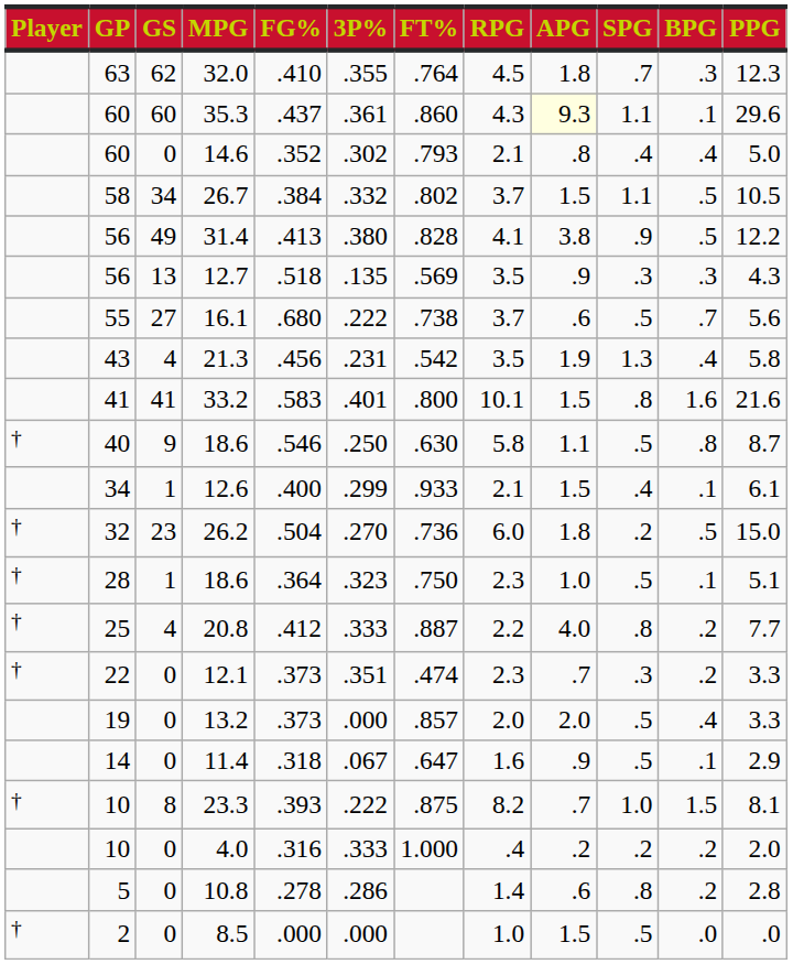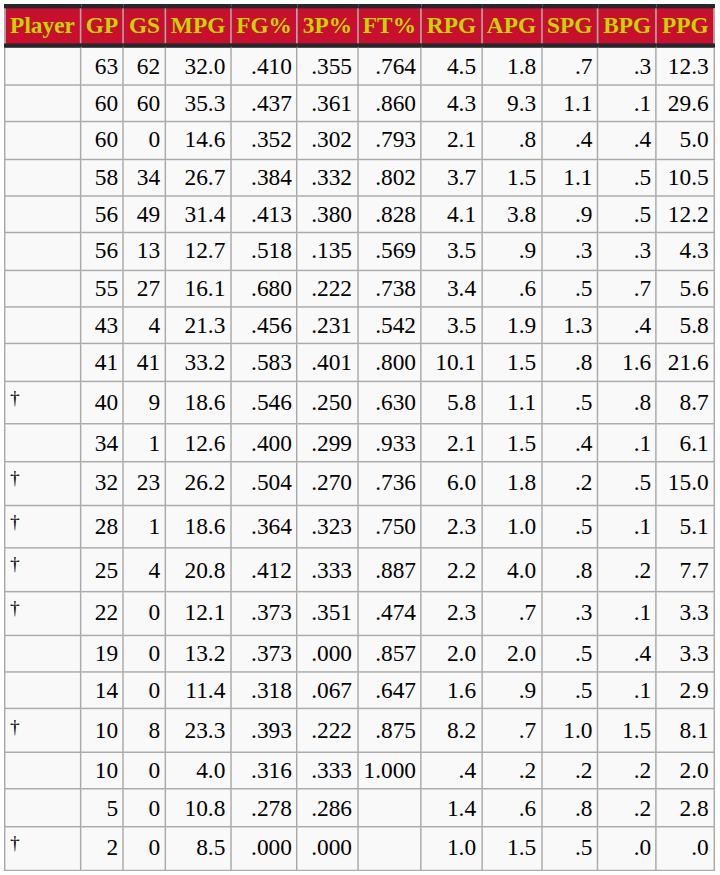 <table class="wikitable sortable" style="text-align:right;">
 <tr>
 <th style="background:#C8102E; color:#C4D600; border-top:#25282A 3px solid; border-bottom:#25282A 3px solid;">Player</th>
 <th style="background:#C8102E; color:#C4D600; border-top:#25282A 3px solid; border-bottom:#25282A 3px solid;">GP</th>
 <th style="background:#C8102E; color:#C4D600; border-top:#25282A 3px solid; border-bottom:#25282A 3px solid;">GS</th>
 <th style="background:#C8102E; color:#C4D600; border-top:#25282A 3px solid; border-bottom:#25282A 3px solid;">MPG</th>
 <th style="background:#C8102E; color:#C4D600; border-top:#25282A 3px solid; border-bottom:#25282A 3px solid;">FG%</th>
 <th style="background:#C8102E; color:#C4D600; border-top:#25282A 3px solid; border-bottom:#25282A 3px solid;">3P%</th>
 <th style="background:#C8102E; color:#C4D600; border-top:#25282A 3px solid; border-bottom:#25282A 3px solid;">FT%</th>
 <th style="background:#C8102E; color:#C4D600; border-top:#25282A 3px solid; border-bottom:#25282A 3px solid;">RPG</th>
 <th style="background:#C8102E; color:#C4D600; border-top:#25282A 3px solid; border-bottom:#25282A 3px solid;">APG</th>
 <th style="background:#C8102E; color:#C4D600; border-top:#25282A 3px solid; border-bottom:#25282A 3px solid;">SPG</th>
 <th style="background:#C8102E; color:#C4D600; border-top:#25282A 3px solid; border-bottom:#25282A 3px solid;">BPG</th>
 <th style="background:#C8102E; color:#C4D600; border-top:#25282A 3px solid; border-bottom:#25282A 3px solid;">PPG</th>
 </tr>
 <tr>
 <td style="text-align:left;"></td>
 <td>63</td>
 <td>62</td>
 <td>32.0</td>
 <td>.410</td>
 <td>.355</td>
 <td>.764</td>
 <td>4.5</td>
 <td>1.8</td>
 <td>.7</td>
 <td>.3</td>
 <td>12.3</td>
 </tr>
 <tr>
 <td style="text-align:left;"></td>
 <td>60</td>
 <td>60</td>
 <td>35.3</td>
 <td>.437</td>
 <td>.361</td>
 <td>.860</td>
 <td>4.3</td>
-<td style="background: lightyellow;">9.3</td>
+<td>9.3</td>
 <td>1.1</td>
 <td>.1</td>
 <td>29.6</td>
 </tr>
 <tr>
 <td style="text-align:left;"></td>
 <td>60</td>
 <td>0</td>
 <td>14.6</td>
 <td>.352</td>
 <td>.302</td>
 <td>.793</td>
 <td>2.1</td>
 <td>.8</td>
 <td>.4</td>
 <td>.4</td>
 <td>5.0</td>
 </tr>
 <tr>
 <td style="text-align:left;"></td>
 <td>58</td>
 <td>34</td>
 <td>26.7</td>
 <td>.384</td>
 <td>.332</td>
 <td>.802</td>
 <td>3.7</td>
 <td>1.5</td>
 <td>1.1</td>
 <td>.5</td>
 <td>10.5</td>
 </tr>
 <tr>
 <td style="text-align:left;"></td>
 <td>56</td>
 <td>49</td>
 <td>31.4</td>
 <td>.413</td>
 <td>.380</td>
 <td>.828</td>
 <td>4.1</td>
 <td>3.8</td>
 <td>.9</td>
 <td>.5</td>
 <td>12.2</td>
 </tr>
 <tr>
 <td style="text-align:left;"></td>
 <td>56</td>
 <td>13</td>
 <td>12.7</td>
 <td>.518</td>
 <td>.135</td>
 <td>.569</td>
 <td>3.5</td>
 <td>.9</td>
 <td>.3</td>
 <td>.3</td>
 <td>4.3</td>
 </tr>
 <tr>
 <td style="text-align:left;"></td>
 <td>55</td>
 <td>27</td>
 <td>16.1</td>
 <td>.680</td>
 <td>.222</td>
 <td>.738</td>
-<td>3.7</td>
+<td>3.4</td>
 <td>.6</td>
 <td>.5</td>
 <td>.7</td>
 <td>5.6</td>
 </tr>
 <tr>
 <td style="text-align:left;"></td>
 <td>43</td>
 <td>4</td>
 <td>21.3</td>
 <td>.456</td>
 <td>.231</td>
 <td>.542</td>
 <td>3.5</td>
 <td>1.9</td>
 <td>1.3</td>
 <td>.4</td>
 <td>5.8</td>
 </tr>
 <tr>
 <td style="text-align:left;"></td>
 <td>41</td>
 <td>41</td>
 <td>33.2</td>
 <td>.583</td>
 <td>.401</td>
 <td>.800</td>
 <td>10.1</td>
 <td>1.5</td>
 <td>.8</td>
 <td>1.6</td>
 <td>21.6</td>
 </tr>
 <tr>
 <td style="text-align:left;"><sup>†</sup></td>
 <td>40</td>
 <td>9</td>
 <td>18.6</td>
 <td>.546</td>
 <td>.250</td>
 <td>.630</td>
 <td>5.8</td>
 <td>1.1</td>
 <td>.5</td>
 <td>.8</td>
 <td>8.7</td>
 </tr>
 <tr>
 <td style="text-align:left;"></td>
 <td>34</td>
 <td>1</td>
 <td>12.6</td>
 <td>.400</td>
 <td>.299</td>
 <td>.933</td>
 <td>2.1</td>
 <td>1.5</td>
 <td>.4</td>
 <td>.1</td>
 <td>6.1</td>
 </tr>
 <tr>
 <td style="text-align:left;"><sup>†</sup></td>
 <td>32</td>
 <td>23</td>
 <td>26.2</td>
 <td>.504</td>
 <td>.270</td>
 <td>.736</td>
 <td>6.0</td>
 <td>1.8</td>
 <td>.2</td>
 <td>.5</td>
 <td>15.0</td>
 </tr>
 <tr>
 <td style="text-align:left;"><sup>†</sup></td>
 <td>28</td>
 <td>1</td>
 <td>18.6</td>
 <td>.364</td>
 <td>.323</td>
 <td>.750</td>
 <td>2.3</td>
 <td>1.0</td>
 <td>.5</td>
 <td>.1</td>
 <td>5.1</td>
 </tr>
 <tr>
 <td style="text-align:left;"><sup>†</sup></td>
 <td>25</td>
 <td>4</td>
 <td>20.8</td>
 <td>.412</td>
 <td>.333</td>
 <td>.887</td>
 <td>2.2</td>
 <td>4.0</td>
 <td>.8</td>
 <td>.2</td>
 <td>7.7</td>
 </tr>
 <tr>
 <td style="text-align:left;"><sup>†</sup></td>
 <td>22</td>
 <td>0</td>
 <td>12.1</td>
 <td>.373</td>
 <td>.351</td>
 <td>.474</td>
 <td>2.3</td>
 <td>.7</td>
 <td>.3</td>
-<td>.2</td>
+<td>.1</td>
 <td>3.3</td>
 </tr>
 <tr>
 <td style="text-align:left;"></td>
 <td>19</td>
 <td>0</td>
 <td>13.2</td>
 <td>.373</td>
 <td>.000</td>
 <td>.857</td>
 <td>2.0</td>
 <td>2.0</td>
 <td>.5</td>
 <td>.4</td>
 <td>3.3</td>
 </tr>
 <tr>
 <td style="text-align:left;"></td>
 <td>14</td>
 <td>0</td>
 <td>11.4</td>
 <td>.318</td>
 <td>.067</td>
 <td>.647</td>
 <td>1.6</td>
 <td>.9</td>
 <td>.5</td>
 <td>.1</td>
 <td>2.9</td>
 </tr>
 <tr>
 <td style="text-align:left;"><sup>†</sup></td>
 <td>10</td>
 <td>8</td>
 <td>23.3</td>
 <td>.393</td>
 <td>.222</td>
 <td>.875</td>
 <td>8.2</td>
 <td>.7</td>
 <td>1.0</td>
 <td>1.5</td>
 <td>8.1</td>
 </tr>
 <tr>
 <td style="text-align:left;"></td>
 <td>10</td>
 <td>0</td>
 <td>4.0</td>
 <td>.316</td>
 <td>.333</td>
 <td>1.000</td>
 <td>.4</td>
 <td>.2</td>
 <td>.2</td>
 <td>.2</td>
 <td>2.0</td>
 </tr>
 <tr>
 <td style="text-align:left;"></td>
 <td>5</td>
 <td>0</td>
 <td>10.8</td>
 <td>.278</td>
 <td>.286</td>
 <td></td>
 <td>1.4</td>
 <td>.6</td>
 <td>.8</td>
 <td>.2</td>
 <td>2.8</td>
 </tr>
 <tr>
 <td style="text-align:left;"><sup>†</sup></td>
 <td>2</td>
 <td>0</td>
 <td>8.5</td>
 <td>.000</td>
 <td>.000</td>
 <td></td>
 <td>1.0</td>
 <td>1.5</td>
 <td>.5</td>
 <td>.0</td>
 <td>.0</td>
 </tr>
 </table>
